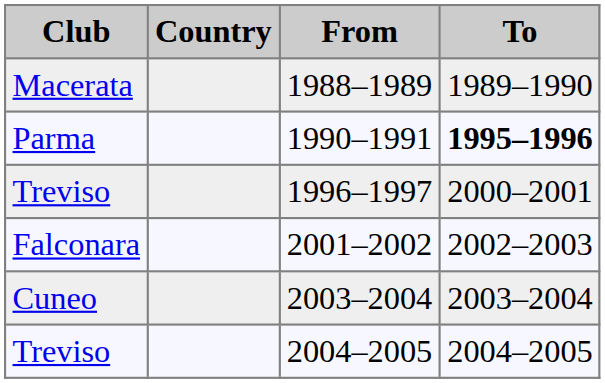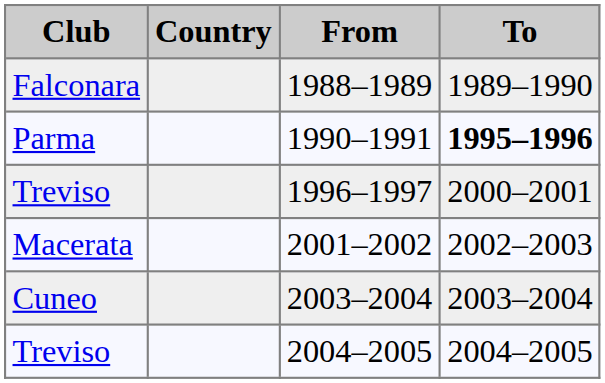 <table bgcolor="#f7f8ff" cellpadding="3" cellspacing="0" border="1" style="font-size: 95%; border: gray solid 1px; border-collapse: collapse;">
 <tr bgcolor="#CCCCCC">
 <td align="center"><strong>Club</strong></td>
 <td align="center"><strong>Country</strong></td>
 <td align="center"><strong>From</strong></td>
 <td align="center"><strong>To</strong></td>
 </tr>
 <tr bgcolor="#EFEFEF" align=left>
-<td><a href='#'>Macerata</a></td>
+<td><a href='#'>Falconara</a></td>
 <td></td>
 <td>1988–1989</td>
 <td>1989–1990</td>
 </tr>
 <tr align=left>
 <td><a href='#'>Parma</a></td>
 <td></td>
 <td>1990–1991</td>
 <td><strong>1995–1996</strong></td>
 </tr>
 <tr bgcolor="#EFEFEF" align="left">
 <td><a href='#'>Treviso</a></td>
 <td></td>
 <td>1996–1997</td>
 <td>2000–2001</td>
 </tr>
 <tr align="left">
-<td><a href='#'>Falconara</a></td>
+<td><a href='#'>Macerata</a></td>
 <td></td>
 <td>2001–2002</td>
 <td>2002–2003</td>
 </tr>
 <tr bgcolor="#EFEFEF" align=left>
 <td><a href='#'>Cuneo</a></td>
 <td></td>
 <td>2003–2004</td>
 <td>2003–2004</td>
 </tr>
 <tr align="left">
 <td><a href='#'>Treviso</a></td>
 <td></td>
 <td>2004–2005</td>
 <td>2004–2005</td>
 </tr>
 </table>
